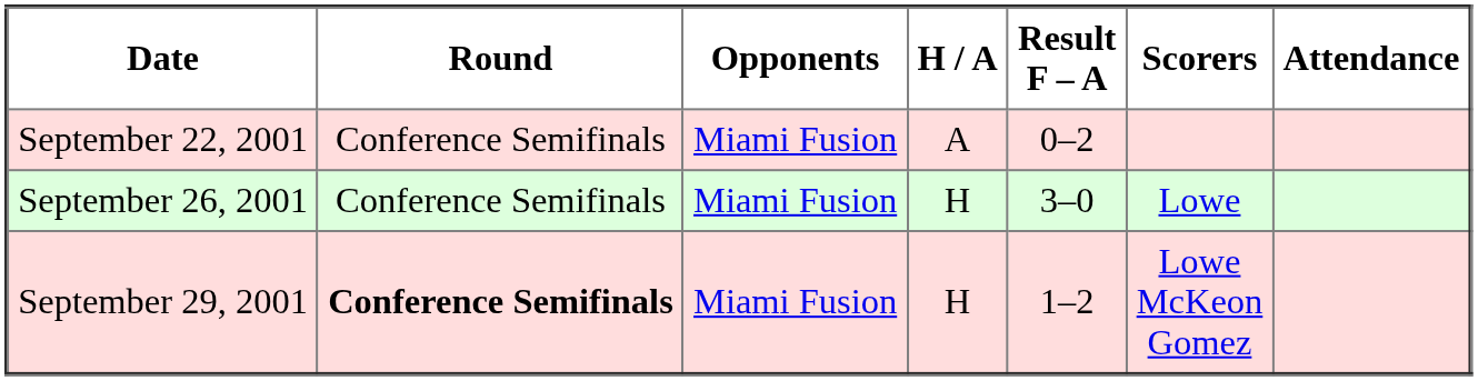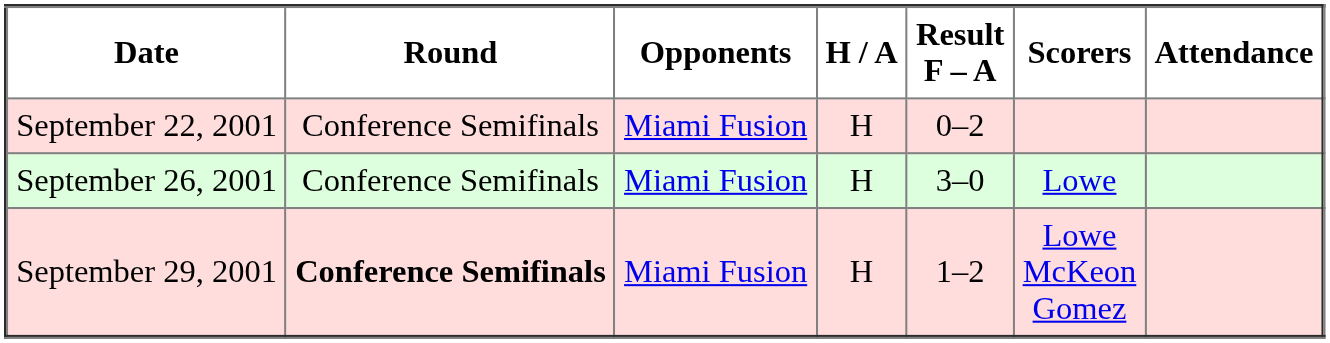 <table border="2" cellpadding="4" style="border-collapse:collapse; text-align:center;">
 <tr>
 <th><strong>Date</strong></th>
 <th><strong>Round</strong></th>
 <th><strong>Opponents</strong></th>
 <th><strong>H / A</strong></th>
 <th><strong>Result<br>F – A</strong></th>
 <th><strong>Scorers</strong></th>
 <th><strong>Attendance</strong></th>
 </tr>
 <tr bgcolor="#ffdddd">
 <td>September 22, 2001</td>
 <td>Conference Semifinals</td>
 <td><a href='#'>Miami Fusion</a></td>
-<td>A</td>
+<td>H</td>
 <td>0–2</td>
 <td></td>
 <td></td>
 </tr>
 <tr bgcolor="#ddffdd">
 <td>September 26, 2001</td>
 <td>Conference Semifinals</td>
 <td><a href='#'>Miami Fusion</a></td>
 <td>H</td>
 <td>3–0</td>
 <td><a href='#'>Lowe</a></td>
 <td></td>
 </tr>
 <tr bgcolor="#ffdddd">
 <td>September 29, 2001</td>
 <td><strong>Conference Semifinals</strong></td>
 <td><a href='#'>Miami Fusion</a></td>
 <td>H</td>
 <td>1–2</td>
 <td><a href='#'>Lowe</a> <br> <a href='#'>McKeon</a> <br> <a href='#'>Gomez</a></td>
 <td></td>
 </tr>
 </table>
